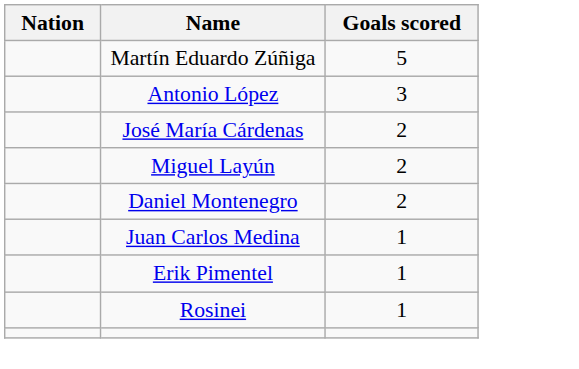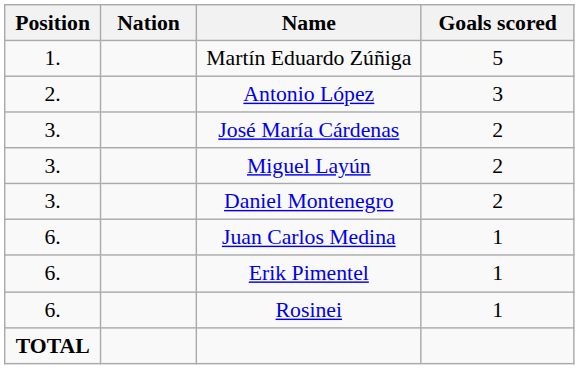 <table class="wikitable" style="font-size: 95%; text-align: center;">
 <tr>
+<th width=60>Position</th>
 <th width=60>Nation</th>
 <th width=150>Name</th>
 <th width=100>Goals scored</th>
 </tr>
 <tr>
+<td>1.</td>
 <td></td>
 <td>Martín Eduardo Zúñiga</td>
 <td>5</td>
 </tr>
 <tr>
+<td>2.</td>
 <td></td>
 <td><a href='#'>Antonio López</a></td>
 <td>3</td>
 </tr>
 <tr>
+<td>3.</td>
 <td></td>
 <td><a href='#'>José María Cárdenas</a></td>
 <td>2</td>
 </tr>
 <tr>
+<td>3.</td>
 <td></td>
 <td><a href='#'>Miguel Layún</a></td>
 <td>2</td>
 </tr>
 <tr>
+<td>3.</td>
 <td></td>
 <td><a href='#'>Daniel Montenegro</a></td>
 <td>2</td>
 </tr>
 <tr>
+<td>6.</td>
 <td></td>
 <td><a href='#'>Juan Carlos Medina</a></td>
 <td>1</td>
 </tr>
 <tr>
+<td>6.</td>
 <td></td>
 <td><a href='#'>Erik Pimentel</a></td>
 <td>1</td>
 </tr>
 <tr>
+<td>6.</td>
 <td></td>
 <td><a href='#'>Rosinei</a></td>
 <td>1</td>
 </tr>
 <tr>
+<td><strong>TOTAL</strong></td>
 <td></td>
 <td></td>
 <td></td>
 </tr>
 </table>
